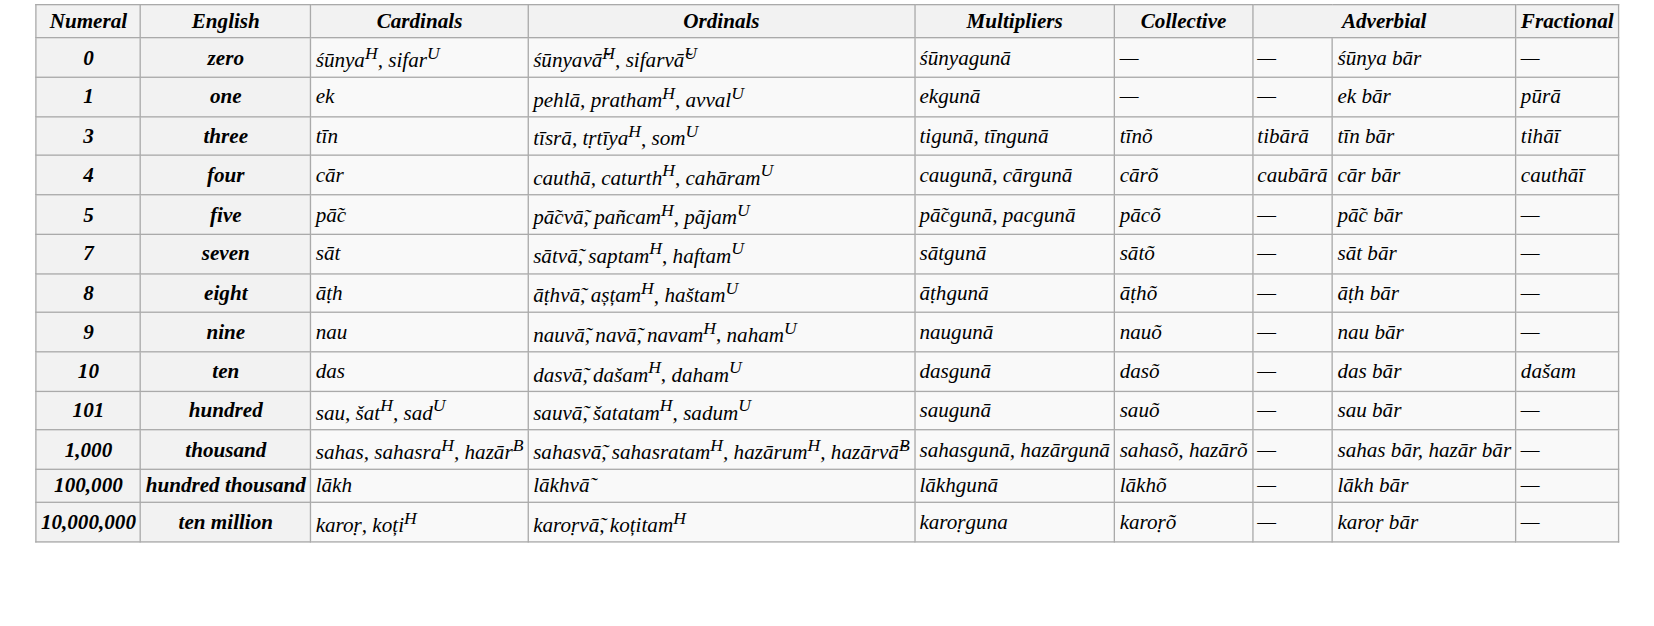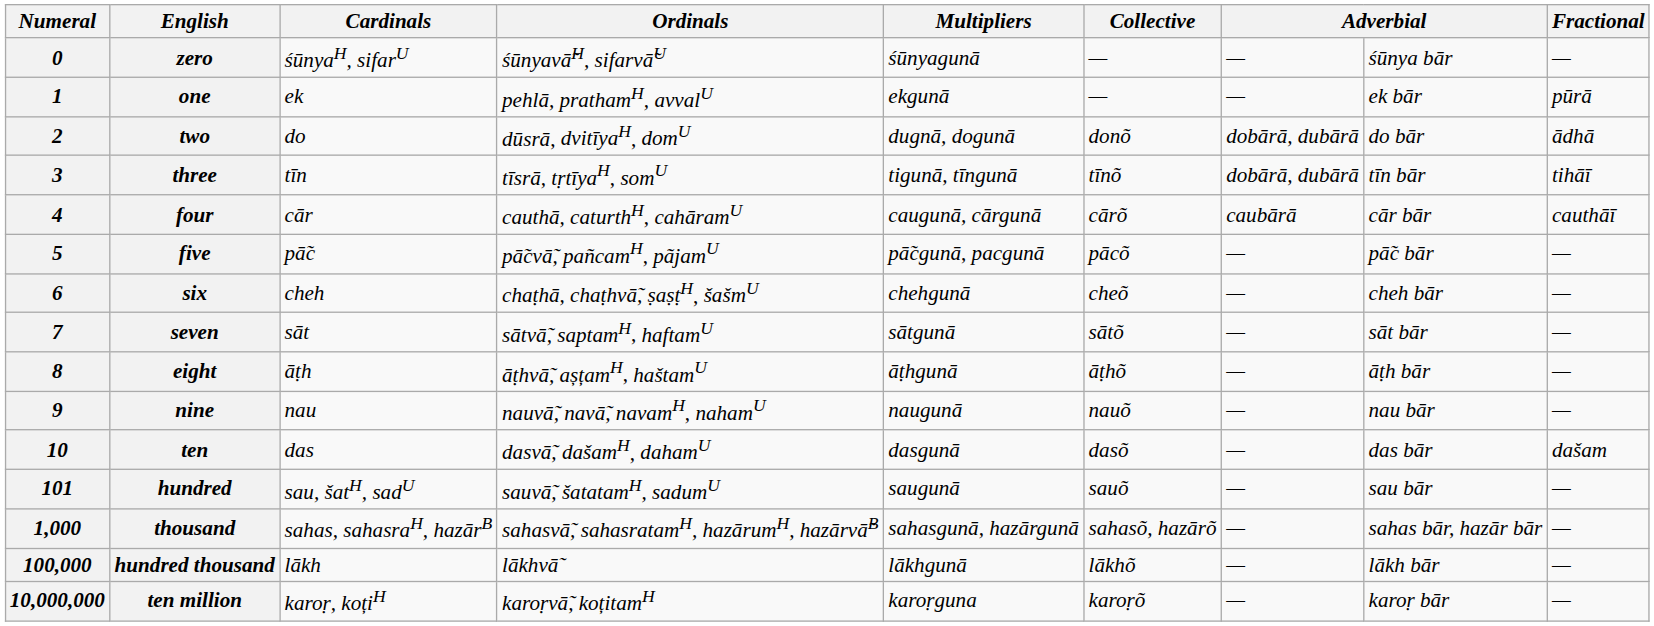 <table class="wikitable" style="margin: 1em auto 1em auto;">
 <tr>
 <th><em>Numeral</em></th>
 <th><em>English</em></th>
 <th><em>Cardinals</em></th>
 <th><em>Ordinals</em></th>
 <th><em>Multipliers</em></th>
 <th><em>Collective</em></th>
 <th colspan="2"><em>Adverbial</em></th>
 <th><em>Fractional</em></th>
 </tr>
 <tr>
 <th><em>0</em></th>
 <th><em>zero</em></th>
 <td><em>śūnya<sup>H</sup>,</em> <em>sifar<sup>U</sup></em></td>
 <td><em>śūnyavā̃<sup>H</sup>,</em> <em>sifarvā̃<sup>U</sup></em></td>
 <td><em>śūnyagunā</em></td>
 <td><em>—</em></td>
 <td><em>—</em></td>
 <td><em>śūnya bār</em></td>
 <td><em>—</em></td>
 </tr>
 <tr>
 <th><em>1</em></th>
 <th><em>one</em></th>
 <td><em>ek</em></td>
 <td><em>pehlā, pratham<sup>H</sup>, avval<sup>U</sup></em></td>
 <td><em>ekgunā</em></td>
 <td><em>—</em></td>
 <td><em>—</em></td>
 <td><em>ek bār</em></td>
 <td><em>pūrā</em></td>
 </tr>
 <tr>
+<th><em>2</em></th>
+<th><em>two</em></th>
+<td><em>do</em></td>
+<td><em>dūsrā</em>, <em>dvitīya<sup>H</sup></em>, <em>dom<sup>U</sup></em></td>
+<td><em>dugnā, dogunā</em></td>
+<td><em>donõ</em></td>
+<td><em>dobārā, dubārā</em></td>
+<td><em>do bār</em></td>
+<td><em>ādhā</em></td>
+</tr>
+<tr>
 <th><em>3</em></th>
 <th><em>three</em></th>
 <td><em>tīn</em></td>
 <td><em>tīsrā, tṛtīya<sup>H</sup></em>, <em>som<sup>U</sup></em></td>
 <td><em>tigunā, tīngunā</em></td>
 <td><em>tīnõ</em></td>
-<td><em>tibārā</em></td>
+<td><em>dobārā, dubārā</em></td>
 <td><em>tīn bār</em></td>
 <td><em>tihāī</em></td>
 </tr>
 <tr>
 <th><em>4</em></th>
 <th><em>four</em></th>
 <td><em>cār</em></td>
 <td><em>cauthā, caturth<sup>H</sup></em>, <em>cahāram<sup>U</sup></em></td>
 <td><em>caugunā, cārgunā</em></td>
 <td><em>cārõ</em></td>
 <td><em>caubārā</em></td>
 <td><em>cār bār</em></td>
 <td><em>cauthāī</em></td>
 </tr>
 <tr>
 <th><em>5</em></th>
 <th><em>five</em></th>
 <td><em>pā̃c</em></td>
 <td><em>pā̃cvā̃, pañcam<sup>H</sup></em>, <em>pãjam<sup>U</sup></em></td>
 <td><em>pā̃cgunā</em>, <em>pacgunā</em></td>
 <td><em>pācõ</em></td>
 <td><em>—</em></td>
 <td><em>pā̃c bār</em></td>
+<td><em>—</em></td>
+</tr>
+<tr>
+<th><em>6</em></th>
+<th><em>six</em></th>
+<td><em>cheh</em></td>
+<td><em>chaṭhā, chaṭhvā̃, ṣaṣṭ<sup>H</sup></em>, <em>šašm<sup>U</sup></em></td>
+<td><em>chehgunā</em></td>
+<td><em>cheõ</em></td>
+<td><em>—</em></td>
+<td><em>cheh bār</em></td>
 <td><em>—</em></td>
 </tr>
 <tr>
 <th><em>7</em></th>
 <th><em>seven</em></th>
 <td><em>sāt</em></td>
 <td><em>sātvā̃, saptam<sup>H</sup></em>, <em>haftam<sup>U</sup></em></td>
 <td><em>sātgunā</em></td>
 <td><em>sātõ</em></td>
 <td><em>—</em></td>
 <td><em>sāt bār</em></td>
 <td><em>—</em></td>
 </tr>
 <tr>
 <th><em>8</em></th>
 <th><em>eight</em></th>
 <td><em>āṭh</em></td>
 <td><em>āṭhvā̃, așțam<sup>H</sup></em>, <em>haštam<sup>U</sup></em></td>
 <td><em>āṭhgunā</em></td>
 <td><em>āṭhõ</em></td>
 <td><em>—</em></td>
 <td><em>āṭh bār</em></td>
 <td><em>—</em></td>
 </tr>
 <tr>
 <th><em>9</em></th>
 <th><em>nine</em></th>
 <td><em>nau</em></td>
 <td><em>nauvā̃, navā̃, navam<sup>H</sup></em>, <em>naham<sup>U</sup></em></td>
 <td><em>naugunā</em></td>
 <td><em>nauõ</em></td>
 <td><em>—</em></td>
 <td><em>nau bār</em></td>
 <td><em>—</em></td>
 </tr>
 <tr>
 <th><em>10</em></th>
 <th><em>ten</em></th>
 <td><em>das</em></td>
 <td><em>dasvā̃, dašam<sup>H</sup></em>, <em>daham<sup>U</sup></em></td>
 <td><em>dasgunā</em></td>
 <td><em>dasõ</em></td>
 <td><em>—</em></td>
 <td><em>das bār</em></td>
 <td><em>dašam</em></td>
 </tr>
 <tr>
 <th><em>101</em></th>
 <th><em>hundred</em></th>
 <td><em>sau, šat<sup>H</sup>, sad<sup>U</sup></em></td>
 <td><em>sauvā̃, šatatam<sup>H</sup>, sadum<sup>U</sup></em></td>
 <td><em>saugunā</em></td>
 <td><em>sauõ</em></td>
 <td><em>—</em></td>
 <td><em>sau bār</em></td>
 <td><em>—</em></td>
 </tr>
 <tr>
 <th><em>1,000</em></th>
 <th><em>thousand</em></th>
 <td><em>sahas, sahasra<sup>H</sup>, hazār<sup>B</sup></em></td>
 <td><em>sahasvā̃, sahasratam<sup>H</sup>, hazārum<sup>H</sup>, hazārvā̃<sup>B</sup></em></td>
 <td><em>sahasgunā, hazārgunā</em></td>
 <td><em>sahasõ, hazārõ</em></td>
 <td><em>—</em></td>
 <td><em>sahas bār, hazār bār</em></td>
 <td><em>—</em></td>
 </tr>
 <tr>
 <th><em>100,000</em></th>
 <th><em>hundred thousand</em></th>
 <td><em>lākh</em></td>
 <td><em>lākhvā̃</em></td>
 <td><em>lākhgunā</em></td>
 <td><em>lākhõ</em></td>
 <td><em>—</em></td>
 <td><em>lākh bār</em></td>
 <td><em>—</em></td>
 </tr>
 <tr>
 <th><em>10,000,000</em></th>
 <th><em>ten million</em></th>
 <td><em>karoṛ, koți<sup>H</sup></em></td>
 <td><em>karoṛvā̃, koțitam<sup>H</sup></em></td>
 <td><em>karoṛguna</em></td>
 <td><em>karoṛõ</em></td>
 <td><em>—</em></td>
 <td><em>karoṛ bār</em></td>
 <td><em>—</em></td>
 </tr>
 </table>
